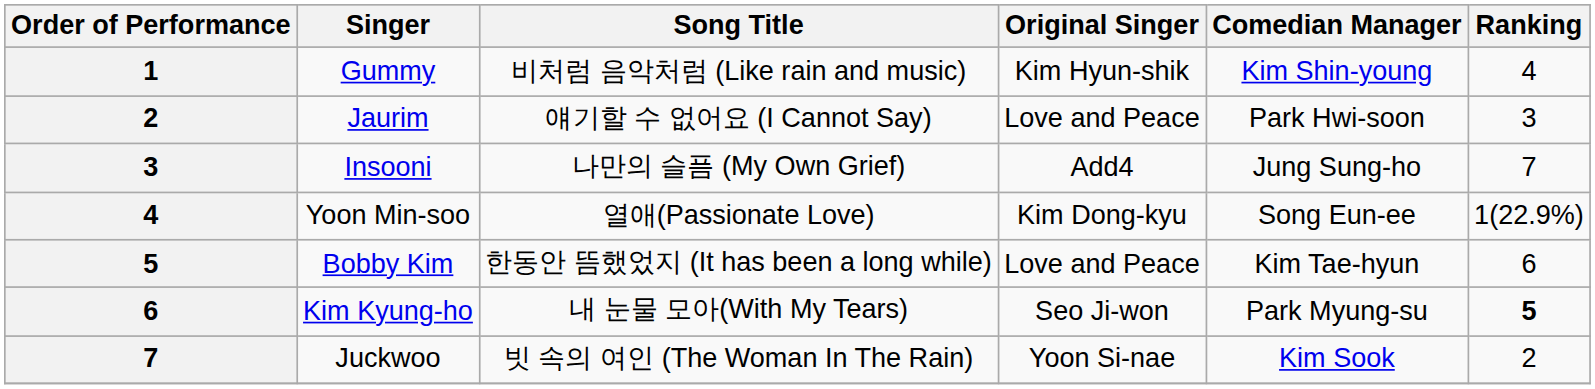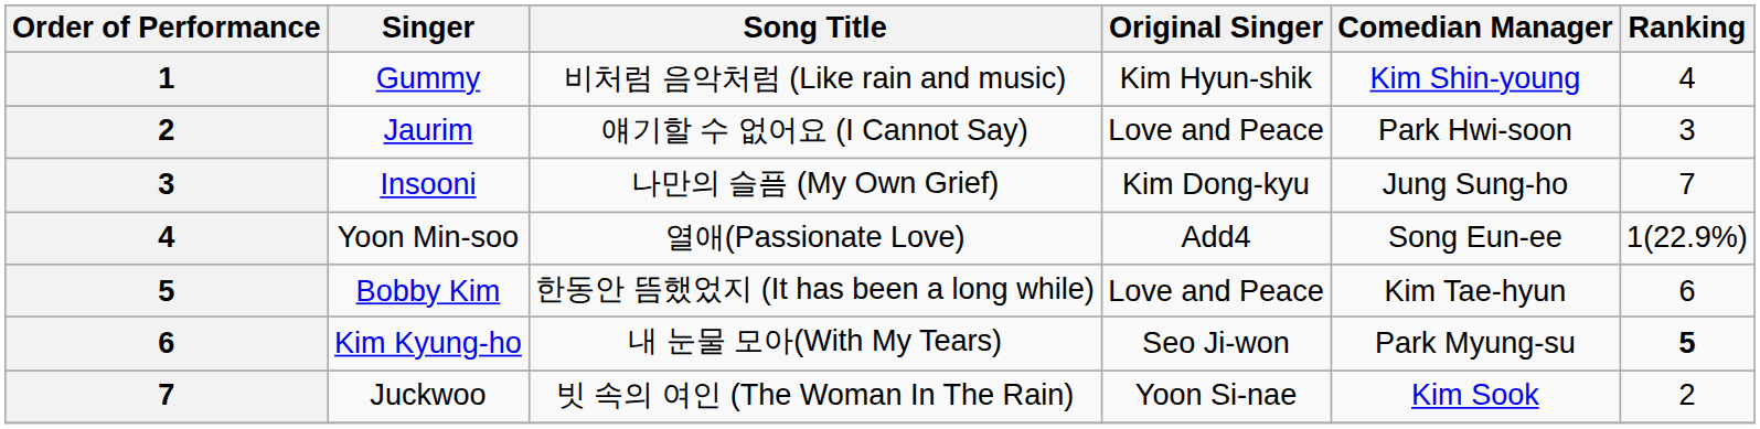 <table class="wikitable">
 <tr>
 <th>Order of Performance</th>
 <th>Singer</th>
 <th>Song Title</th>
 <th>Original Singer</th>
 <th>Comedian Manager</th>
 <th>Ranking</th>
 </tr>
 <tr align="center">
 <th>1</th>
 <td><a href='#'>Gummy</a></td>
 <td>비처럼 음악처럼 (Like rain and music)</td>
 <td>Kim Hyun-shik</td>
 <td><a href='#'>Kim Shin-young</a></td>
 <td>4</td>
 </tr>
 <tr align="center">
 <th>2</th>
 <td><a href='#'>Jaurim</a></td>
 <td>얘기할 수 없어요 (I Cannot Say)</td>
 <td>Love and Peace</td>
 <td>Park Hwi-soon</td>
 <td>3</td>
 </tr>
 <tr align="center">
 <th>3</th>
 <td><a href='#'>Insooni</a></td>
 <td>나만의 슬픔 (My Own Grief)</td>
-<td>Add4</td>
+<td>Kim Dong-kyu</td>
 <td>Jung Sung-ho</td>
 <td>7</td>
 </tr>
 <tr align="center">
 <th>4</th>
 <td>Yoon Min-soo</td>
 <td>열애(Passionate Love)</td>
-<td>Kim Dong-kyu</td>
+<td>Add4</td>
 <td>Song Eun-ee</td>
 <td>1(22.9%)</td>
 </tr>
 <tr align="center">
 <th>5</th>
 <td><a href='#'>Bobby Kim</a></td>
 <td>한동안 뜸했었지 (It has been a long while)</td>
 <td>Love and Peace</td>
 <td>Kim Tae-hyun</td>
 <td>6</td>
 </tr>
 <tr align="center">
 <th>6</th>
 <td><a href='#'>Kim Kyung-ho</a></td>
 <td>내 눈물 모아(With My Tears)</td>
 <td>Seo Ji-won</td>
 <td>Park Myung-su</td>
 <td><strong>5</strong></td>
 </tr>
 <tr align="center">
 <th>7</th>
 <td>Juckwoo</td>
 <td>빗 속의 여인 (The Woman In The Rain)</td>
 <td>Yoon Si-nae</td>
 <td><a href='#'>Kim Sook</a></td>
 <td>2</td>
 </tr>
 <tr>
 </tr>
 </table>
